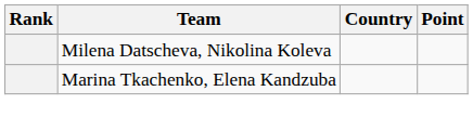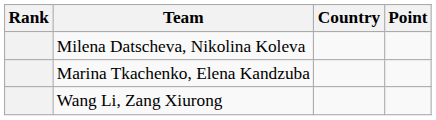 <table class="wikitable sortable">
 <tr>
 <th>Rank</th>
 <th>Team</th>
 <th>Country</th>
 <th>Point</th>
 </tr>
 <tr>
 <th></th>
 <td>Milena Datscheva, Nikolina Koleva</td>
 <td></td>
 <td></td>
 </tr>
 <tr>
 <th></th>
 <td>Marina Tkachenko, Elena Kandzuba</td>
 <td></td>
 <td></td>
 </tr>
+<tr>
+<th></th>
+<td>Wang Li, Zang Xiurong</td>
+<td></td>
+<td></td>
+</tr>
 </table>
